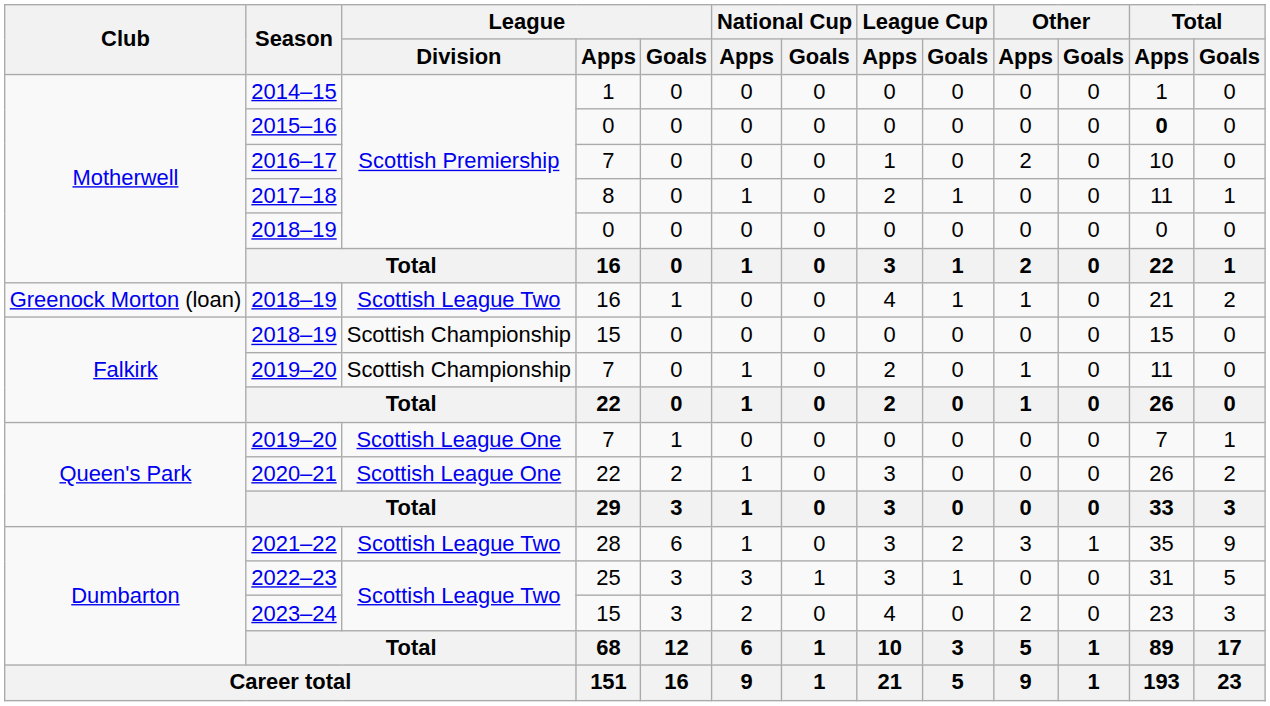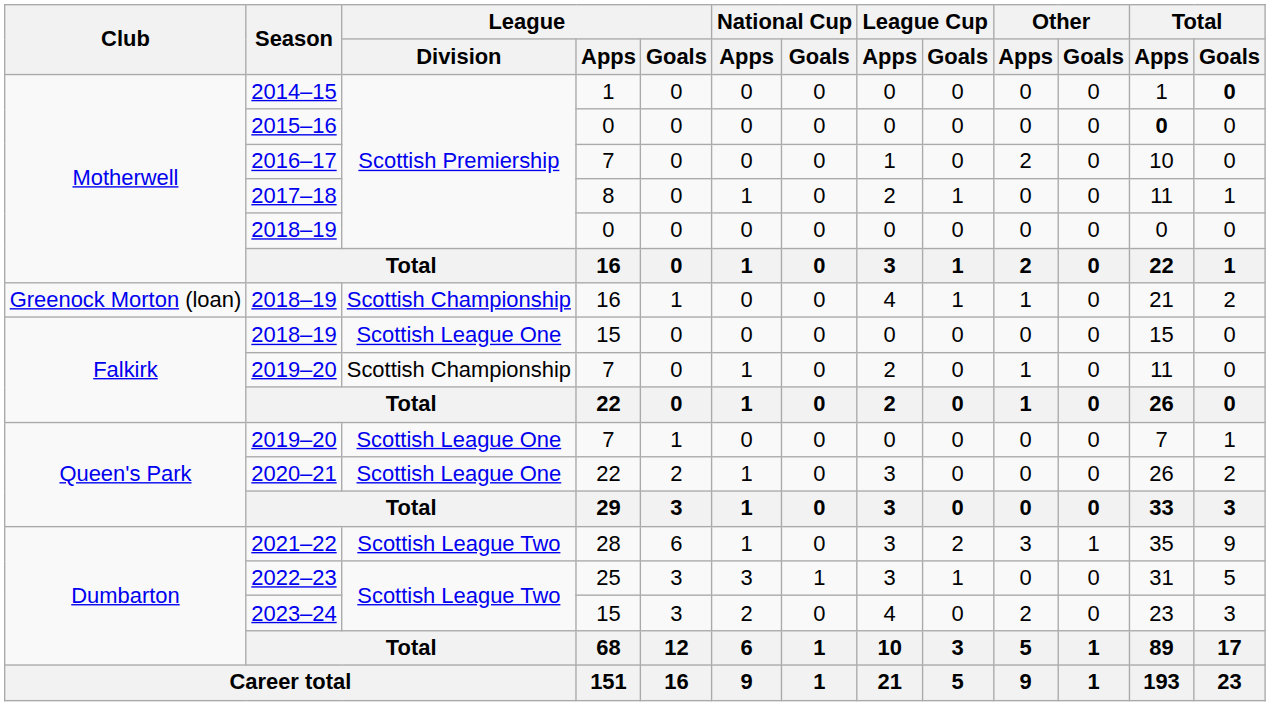 <table class="wikitable" style="text-align: center;">
 <tr>
 <th rowspan="2">Club</th>
 <th rowspan="2">Season</th>
 <th colspan="3">League</th>
 <th colspan="2">National Cup</th>
 <th colspan="2">League Cup</th>
 <th colspan="2">Other</th>
 <th colspan="2">Total</th>
 </tr>
 <tr>
 <th>Division</th>
 <th>Apps</th>
 <th>Goals</th>
 <th>Apps</th>
 <th>Goals</th>
 <th>Apps</th>
 <th>Goals</th>
 <th>Apps</th>
 <th>Goals</th>
 <th>Apps</th>
 <th>Goals</th>
 </tr>
 <tr>
 <td rowspan="6"><a href='#'>Motherwell</a></td>
 <td><a href='#'>2014–15</a></td>
 <td rowspan="5"><a href='#'>Scottish Premiership</a></td>
 <td>1</td>
 <td>0</td>
 <td>0</td>
 <td>0</td>
 <td>0</td>
 <td>0</td>
 <td>0</td>
 <td>0</td>
 <td>1</td>
-<td>0</td>
+<td><strong>0</strong></td>
 </tr>
 <tr>
 <td><a href='#'>2015–16</a></td>
 <td>0</td>
 <td>0</td>
 <td>0</td>
 <td>0</td>
 <td>0</td>
 <td>0</td>
 <td>0</td>
 <td>0</td>
 <td><strong>0</strong></td>
 <td>0</td>
 </tr>
 <tr>
 <td><a href='#'>2016–17</a></td>
 <td>7</td>
 <td>0</td>
 <td>0</td>
 <td>0</td>
 <td>1</td>
 <td>0</td>
 <td>2</td>
 <td>0</td>
 <td>10</td>
 <td>0</td>
 </tr>
 <tr>
 <td><a href='#'>2017–18</a></td>
 <td>8</td>
 <td>0</td>
 <td>1</td>
 <td>0</td>
 <td>2</td>
 <td>1</td>
 <td>0</td>
 <td>0</td>
 <td>11</td>
 <td>1</td>
 </tr>
 <tr>
 <td><a href='#'>2018–19</a></td>
 <td>0</td>
 <td>0</td>
 <td>0</td>
 <td>0</td>
 <td>0</td>
 <td>0</td>
 <td>0</td>
 <td>0</td>
 <td>0</td>
 <td>0</td>
 </tr>
 <tr>
 <th colspan="2">Total</th>
 <th>16</th>
 <th>0</th>
 <th>1</th>
 <th>0</th>
 <th>3</th>
 <th>1</th>
 <th>2</th>
 <th>0</th>
 <th>22</th>
 <th>1</th>
 </tr>
 <tr>
 <td><a href='#'>Greenock Morton</a> (loan)</td>
 <td><a href='#'>2018–19</a></td>
-<td><a href='#'>Scottish League Two</a></td>
+<td><a href='#'>Scottish Championship</a></td>
 <td>16</td>
 <td>1</td>
 <td>0</td>
 <td>0</td>
 <td>4</td>
 <td>1</td>
 <td>1</td>
 <td>0</td>
 <td>21</td>
 <td>2</td>
 </tr>
 <tr>
 <td rowspan=3><a href='#'>Falkirk</a></td>
 <td><a href='#'>2018–19</a></td>
-<td>Scottish Championship</td>
+<td><a href='#'>Scottish League One</a></td>
 <td>15</td>
 <td>0</td>
 <td>0</td>
 <td>0</td>
 <td>0</td>
 <td>0</td>
 <td>0</td>
 <td>0</td>
 <td>15</td>
 <td>0</td>
 </tr>
 <tr>
 <td><a href='#'>2019–20</a></td>
 <td>Scottish Championship</td>
 <td>7</td>
 <td>0</td>
 <td>1</td>
 <td>0</td>
 <td>2</td>
 <td>0</td>
 <td>1</td>
 <td>0</td>
 <td>11</td>
 <td>0</td>
 </tr>
 <tr>
 <th colspan=2>Total</th>
 <th>22</th>
 <th>0</th>
 <th>1</th>
 <th>0</th>
 <th>2</th>
 <th>0</th>
 <th>1</th>
 <th>0</th>
 <th>26</th>
 <th>0</th>
 </tr>
 <tr>
 <td rowspan="3"><a href='#'>Queen's Park</a></td>
 <td><a href='#'>2019–20</a></td>
 <td><a href='#'>Scottish League One</a></td>
 <td>7</td>
 <td>1</td>
 <td>0</td>
 <td>0</td>
 <td>0</td>
 <td>0</td>
 <td>0</td>
 <td>0</td>
 <td>7</td>
 <td>1</td>
 </tr>
 <tr>
 <td><a href='#'>2020–21</a></td>
 <td><a href='#'>Scottish League One</a></td>
 <td>22</td>
 <td>2</td>
 <td>1</td>
 <td>0</td>
 <td>3</td>
 <td>0</td>
 <td>0</td>
 <td>0</td>
 <td>26</td>
 <td>2</td>
 </tr>
 <tr>
 <th colspan="2">Total</th>
 <th>29</th>
 <th>3</th>
 <th>1</th>
 <th>0</th>
 <th>3</th>
 <th>0</th>
 <th>0</th>
 <th>0</th>
 <th>33</th>
 <th>3</th>
 </tr>
 <tr>
 <td rowspan="4"><a href='#'>Dumbarton</a></td>
 <td><a href='#'>2021–22</a></td>
 <td><a href='#'>Scottish League Two</a></td>
 <td>28</td>
 <td>6</td>
 <td>1</td>
 <td>0</td>
 <td>3</td>
 <td>2</td>
 <td>3</td>
 <td>1</td>
 <td>35</td>
 <td>9</td>
 </tr>
 <tr>
 <td><a href='#'>2022–23</a></td>
 <td rowspan="2"><a href='#'>Scottish League Two</a></td>
 <td>25</td>
 <td>3</td>
 <td>3</td>
 <td>1</td>
 <td>3</td>
 <td>1</td>
 <td>0</td>
 <td>0</td>
 <td>31</td>
 <td>5</td>
 </tr>
 <tr>
 <td><a href='#'>2023–24</a></td>
 <td>15</td>
 <td>3</td>
 <td>2</td>
 <td>0</td>
 <td>4</td>
 <td>0</td>
 <td>2</td>
 <td>0</td>
 <td>23</td>
 <td>3</td>
 </tr>
 <tr>
 <th colspan="2">Total</th>
 <th>68</th>
 <th>12</th>
 <th>6</th>
 <th>1</th>
 <th>10</th>
 <th>3</th>
 <th>5</th>
 <th>1</th>
 <th>89</th>
 <th>17</th>
 </tr>
 <tr>
 <th colspan="3">Career total</th>
 <th>151</th>
 <th>16</th>
 <th>9</th>
 <th>1</th>
 <th>21</th>
 <th>5</th>
 <th>9</th>
 <th>1</th>
 <th>193</th>
 <th>23</th>
 </tr>
 </table>
